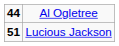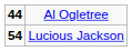 <table class="wikitable" style="text-align:center">
 <tr>
 <td><strong>44</strong></td>
 <td><a href='#'>Al Ogletree</a></td>
 </tr>
 <tr>
-<td><strong>51</strong></td>
+<td><strong>54</strong></td>
 <td><a href='#'>Lucious Jackson</a></td>
 </tr>
 </table>
